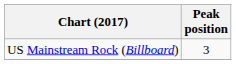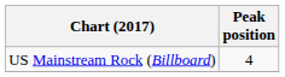 <table class="wikitable sortable">
 <tr>
 <th>Chart (2017)</th>
 <th>Peak<br>position</th>
 </tr>
 <tr>
 <td>US <a href='#'>Mainstream Rock</a> (<em><a href='#'>Billboard</a></em>)</td>
-<td style="text-align:center;">3</td>
+<td style="text-align:center;">4</td>
 </tr>
 <tr>
 </tr>
 </table>
